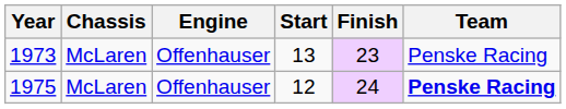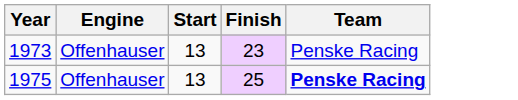 <table class="wikitable" style="font-size: 90%;">
 <tr>
 <th>Year</th>
-<th>Chassis</th>
 <th>Engine</th>
 <th>Start</th>
 <th>Finish</th>
 <th>Team</th>
 </tr>
 <tr>
 <td><a href='#'>1973</a></td>
-<td><a href='#'>McLaren</a></td>
 <td><a href='#'>Offenhauser</a></td>
 <td align=center>13</td>
 <td align=center style="background:#EFCFFF;">23</td>
 <td nowrap><a href='#'>Penske Racing</a></td>
 </tr>
 <tr>
 <td><a href='#'>1975</a></td>
-<td><a href='#'>McLaren</a></td>
 <td><a href='#'>Offenhauser</a></td>
-<td align=center>12</td>
-<td align=center style="background:#EFCFFF;">24</td>
+<td align=center>13</td>
+<td align=center style="background:#EFCFFF;">25</td>
 <td nowrap><strong><a href='#'>Penske Racing</a></strong></td>
 </tr>
 </table>
